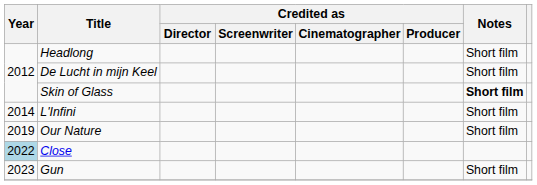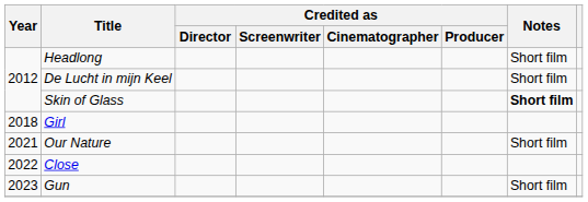 <table class="wikitable sortable">
 <tr>
 <th rowspan="2" width="33">Year</th>
 <th rowspan="2">Title</th>
 <th colspan="4">Credited as</th>
 <th rowspan="2" class="unsortable">Notes</th>
 <th rowspan="2" class="unsortable"></th>
 </tr>
 <tr>
 <th width=65>Director</th>
 <th width=65>Screenwriter</th>
 <th width=65>Cinematographer</th>
 <th width=65>Producer</th>
 </tr>
 <tr>
 <td align="center" rowspan="3">2012</td>
 <td align="left"><em>Headlong</em></td>
 <td></td>
 <td></td>
 <td></td>
 <td></td>
 <td>Short film</td>
 <td></td>
 </tr>
 <tr>
 <td align="left"><em>De Lucht in mijn Keel</em></td>
 <td></td>
 <td></td>
 <td></td>
 <td></td>
 <td>Short film</td>
 <td></td>
 </tr>
 <tr>
 <td align="left"><em>Skin of Glass</em></td>
 <td></td>
 <td></td>
 <td></td>
 <td></td>
 <td><strong>Short film</strong></td>
 <td></td>
 </tr>
 <tr>
-<td align="center">2014</td>
-<td><em>L'Infini</em></td>
+<td align="center">2018</td>
+<td><em><a href='#'>Girl</a></em></td>
 <td></td>
 <td></td>
 <td></td>
 <td></td>
-<td>Short film</td>
+<td></td>
 <td></td>
 </tr>
 <tr>
-<td align="center">2019</td>
+<td align="center">2021</td>
 <td><em>Our Nature</em></td>
 <td></td>
 <td></td>
 <td></td>
 <td></td>
 <td>Short film</td>
 <td></td>
 </tr>
 <tr>
-<td align="center" style="background: lightblue;">2022</td>
+<td align="center">2022</td>
 <td><em><a href='#'>Close</a></em></td>
 <td></td>
 <td></td>
 <td></td>
 <td></td>
 <td></td>
 <td></td>
 </tr>
 <tr>
 <td align="center">2023</td>
 <td><em>Gun</em></td>
 <td></td>
 <td></td>
 <td></td>
 <td></td>
 <td>Short film</td>
 <td></td>
 </tr>
 <tr>
 </tr>
 </table>
